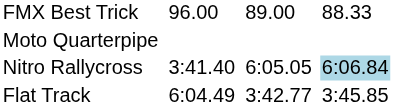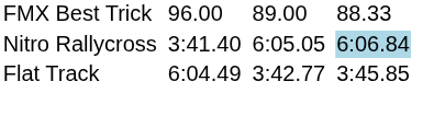 <table>
 <tr>
 <td>FMX Best Trick</td>
 <td></td>
 <td>96.00</td>
 <td></td>
 <td>89.00</td>
 <td></td>
 <td>88.33</td>
-</tr>
-<tr>
-<td>Moto Quarterpipe</td>
-<td></td>
-<td></td>
-<td></td>
-<td></td>
-<td></td>
-<td></td>
 </tr>
 <tr>
 <td>Nitro Rallycross</td>
 <td></td>
 <td>3:41.40</td>
 <td></td>
 <td>6:05.05</td>
 <td></td>
 <td style="background: lightblue;">6:06.84</td>
 </tr>
 <tr>
 <td>Flat Track</td>
 <td></td>
 <td>6:04.49</td>
 <td></td>
 <td>3:42.77</td>
 <td></td>
 <td>3:45.85</td>
 </tr>
 <tr>
 </tr>
 </table>
